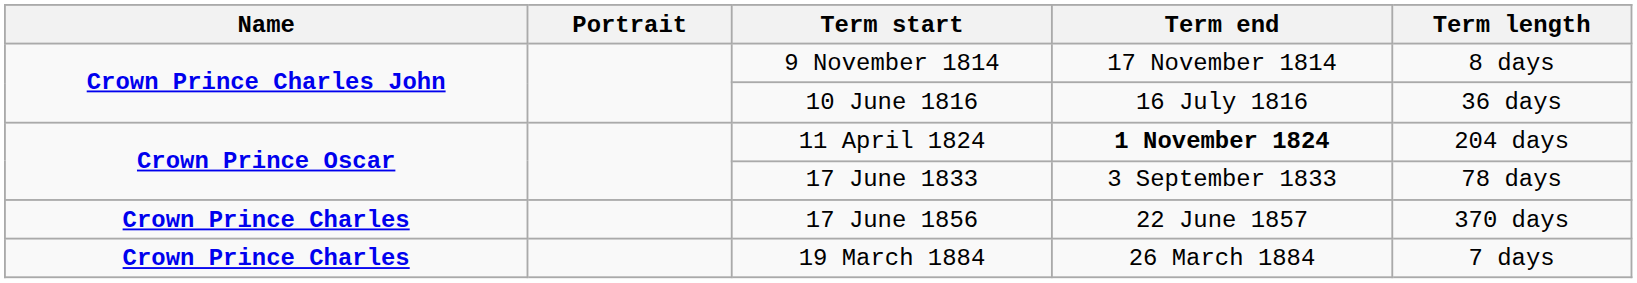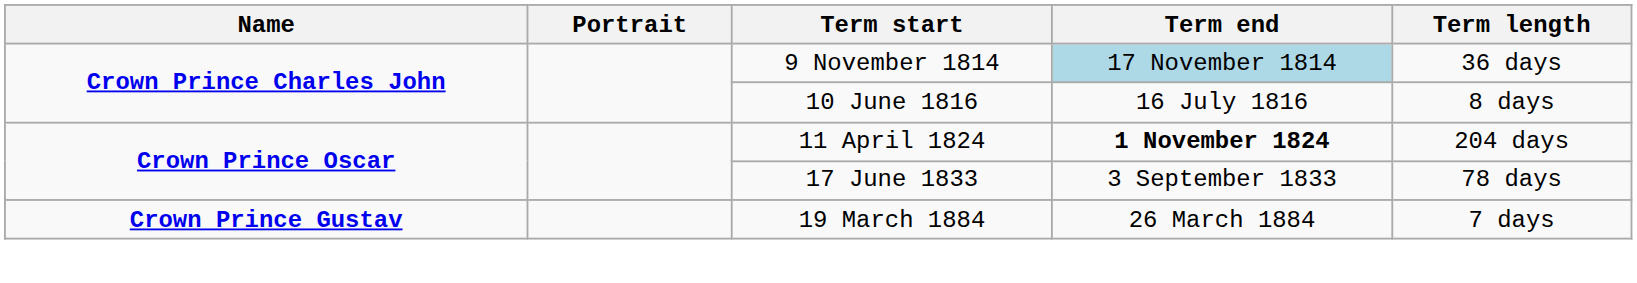 <table style="text-align:center; width:70%" class="wikitable">
 <tr>
 <th width=>Name</th>
 <th width=105px>Portrait</th>
 <th width=>Term start</th>
 <th width=>Term end</th>
 <th width=>Term length</th>
 </tr>
 <tr>
 <td rowspan=2><strong><a href='#'>Crown Prince Charles John</a></strong></td>
 <td rowspan=2></td>
 <td>9 November 1814</td>
-<td>17 November 1814</td>
-<td>8 days</td>
+<td style="background: lightblue;">17 November 1814</td>
+<td>36 days</td>
 </tr>
 <tr>
 <td>10 June 1816</td>
 <td>16 July 1816</td>
-<td>36 days</td>
+<td>8 days</td>
 </tr>
 <tr>
 <td rowspan=2><strong><a href='#'>Crown Prince Oscar</a></strong></td>
 <td rowspan=2></td>
 <td>11 April 1824</td>
 <td><strong>1 November 1824</strong></td>
 <td>204 days</td>
 </tr>
 <tr>
 <td>17 June 1833</td>
 <td>3 September 1833</td>
 <td>78 days</td>
 </tr>
 <tr>
-<td><strong><a href='#'>Crown Prince Charles</a></strong></td>
-<td></td>
-<td>17 June 1856</td>
-<td>22 June 1857</td>
-<td>370 days</td>
-</tr>
-<tr>
-<td><strong><a href='#'>Crown Prince Charles</a></strong></td>
+<td><strong><a href='#'>Crown Prince Gustav</a></strong></td>
 <td></td>
 <td>19 March 1884</td>
 <td>26 March 1884</td>
 <td>7 days</td>
 </tr>
 </table>
